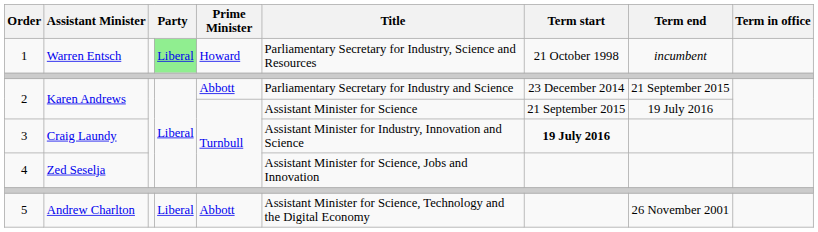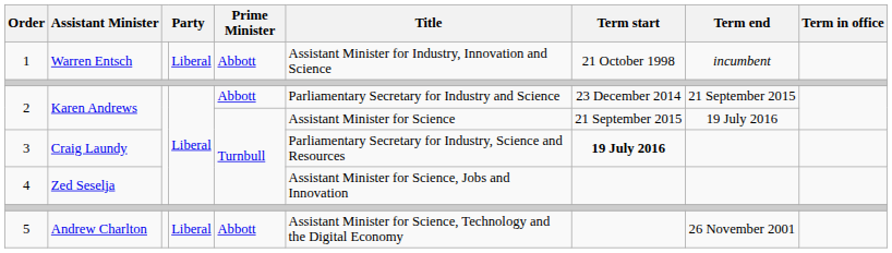 <table class="wikitable">
 <tr>
 <th>Order</th>
 <th>Assistant Minister</th>
 <th colspan="2">Party</th>
 <th width=75>Prime Minister</th>
 <th width=325>Title</th>
 <th>Term start</th>
 <th>Term end</th>
 <th>Term in office</th>
 </tr>
 <tr>
 <td align=center>1</td>
 <td><a href='#'>Warren Entsch</a></td>
 <td></td>
-<td style="background: lightgreen;"><a href='#'>Liberal</a></td>
-<td><a href='#'>Howard</a></td>
-<td>Parliamentary Secretary for Industry, Science and Resources</td>
+<td><a href='#'>Liberal</a></td>
+<td><a href='#'>Abbott</a></td>
+<td>Assistant Minister for Industry, Innovation and Science</td>
 <td align=center>21 October 1998</td>
 <td align=center><em>incumbent</em></td>
 <td align=right><strong></strong></td>
 </tr>
 <tr>
 <th colspan=9 style="background: #cccccc;"></th>
 </tr>
 <tr>
 <td rowspan=2 align=center>2</td>
 <td rowspan=2><a href='#'>Karen Andrews</a></td>
 <td rowspan=4 ></td>
 <td rowspan=4><a href='#'>Liberal</a></td>
 <td><a href='#'>Abbott</a></td>
 <td>Parliamentary Secretary for Industry and Science</td>
 <td align=center>23 December 2014</td>
 <td align=center>21 September 2015</td>
 <td rowspan=2 align=right></td>
 </tr>
 <tr>
 <td rowspan=3><a href='#'>Turnbull</a></td>
 <td>Assistant Minister for Science</td>
 <td align=center>21 September 2015</td>
 <td align=center>19 July 2016</td>
 </tr>
 <tr>
 <td align=center>3</td>
 <td><a href='#'>Craig Laundy</a></td>
-<td>Assistant Minister for Industry, Innovation and Science</td>
+<td>Parliamentary Secretary for Industry, Science and Resources</td>
 <td align=center><strong>19 July 2016</strong></td>
 <td align=center></td>
 <td align=right></td>
 </tr>
 <tr>
 <td align=center>4</td>
 <td><a href='#'>Zed Seselja</a></td>
 <td>Assistant Minister for Science, Jobs and Innovation</td>
 <td align=center></td>
 <td align=center></td>
 <td align=right></td>
 </tr>
 <tr>
 <th colspan=9 style="background: #cccccc;"></th>
 </tr>
 <tr>
 <td align=center>5</td>
 <td><a href='#'>Andrew Charlton</a></td>
 <td></td>
 <td><a href='#'>Liberal</a></td>
 <td><a href='#'>Abbott</a></td>
 <td>Assistant Minister for Science, Technology and the Digital Economy</td>
 <td align=center></td>
 <td align=center>26 November 2001</td>
 <td align=right></td>
 </tr>
 </table>
